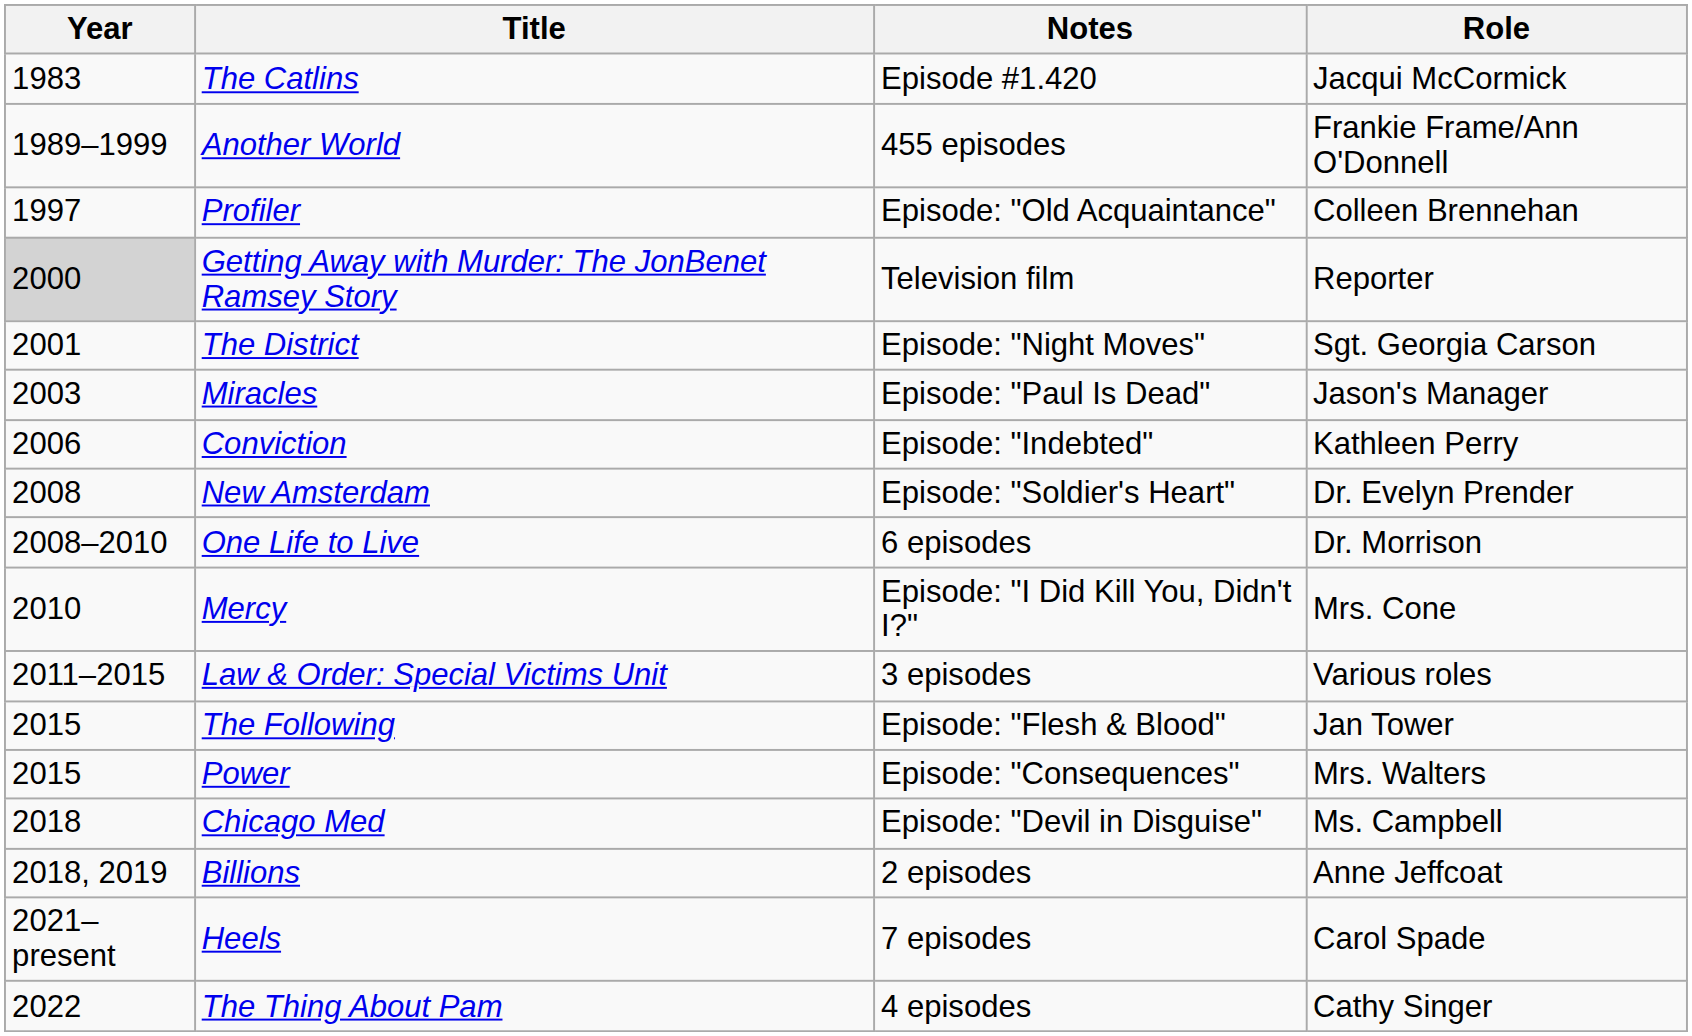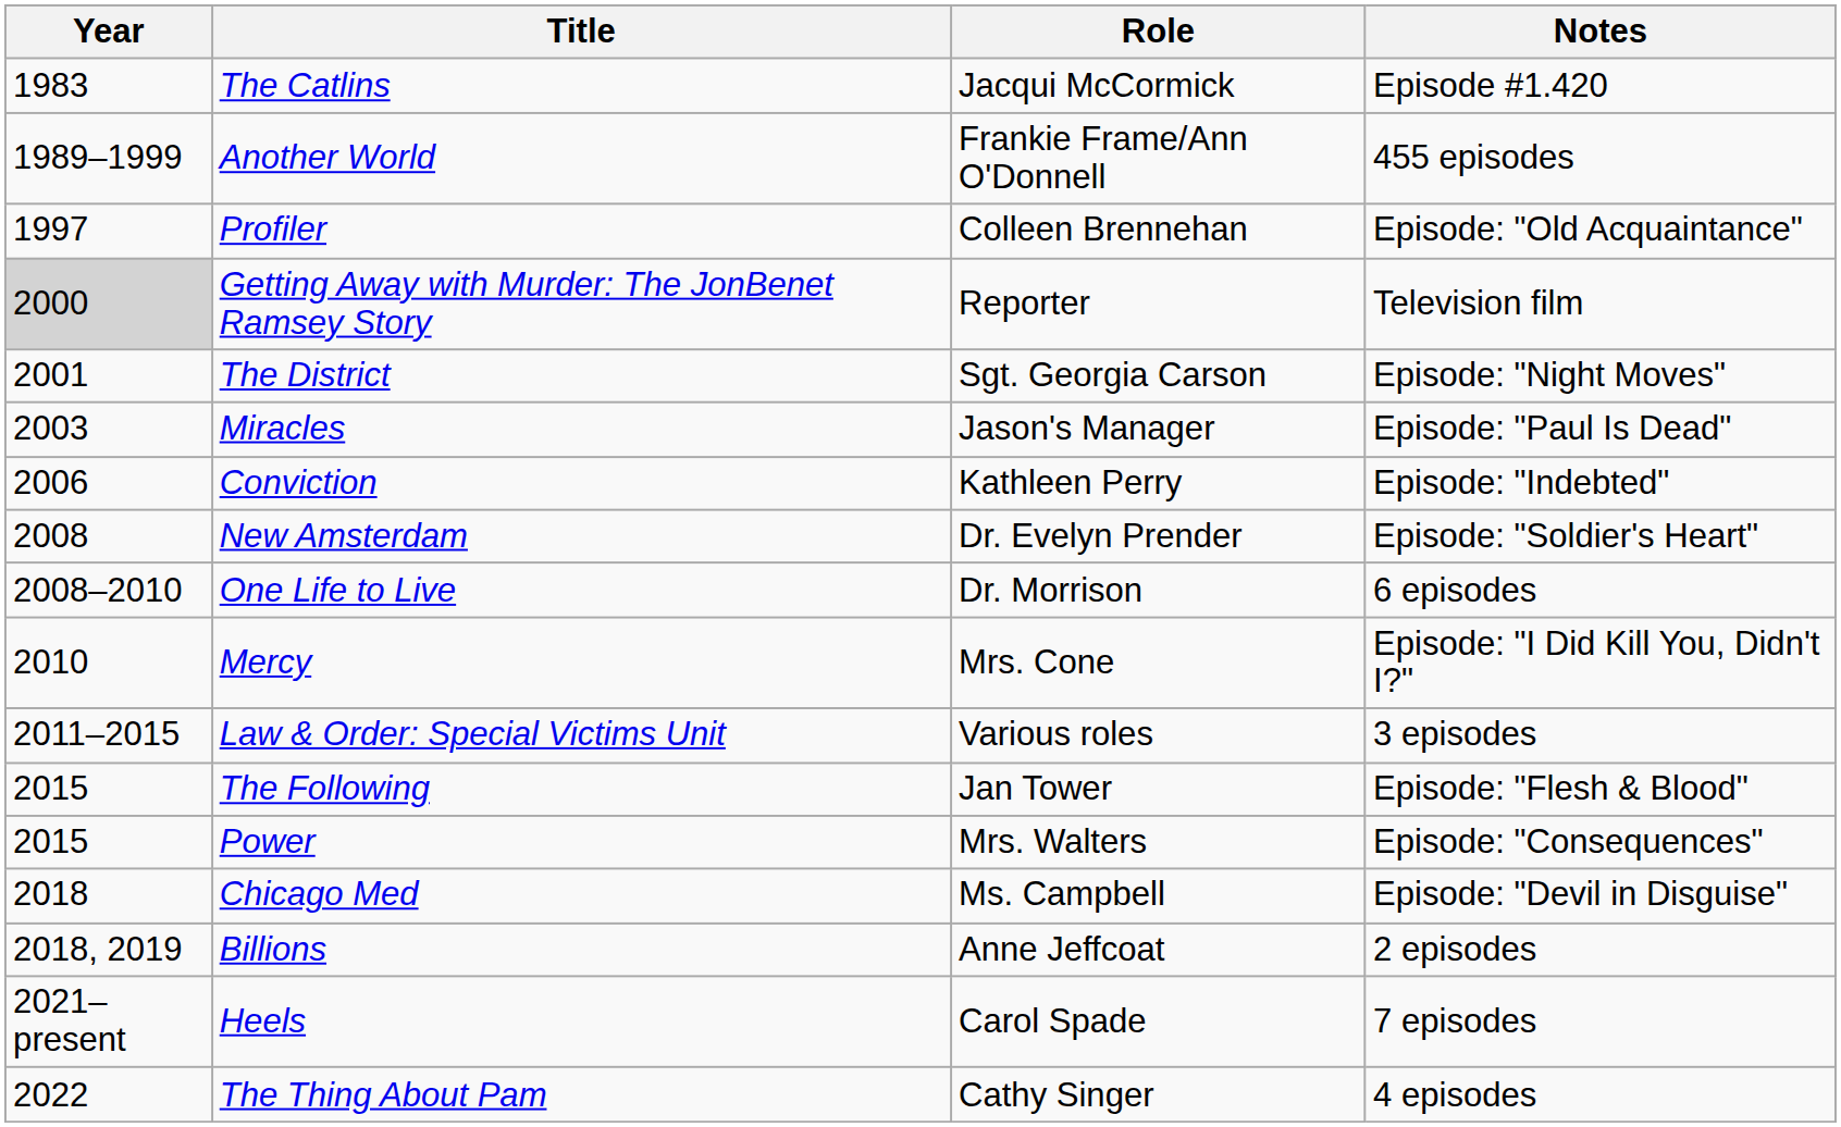 <table class="wikitable sortable">
 <tr>
 <th>Year</th>
 <th>Title</th>
+<th>Role</th>
 <th>Notes</th>
-<th>Role</th>
 </tr>
 <tr>
 <td>1983</td>
 <td><a href='#'><em>The Catlins</em></a></td>
+<td>Jacqui McCormick</td>
 <td>Episode #1.420</td>
-<td>Jacqui McCormick</td>
 </tr>
 <tr>
 <td>1989–1999</td>
 <td><a href='#'><em>Another World</em></a></td>
+<td>Frankie Frame/Ann O'Donnell</td>
 <td>455 episodes</td>
-<td>Frankie Frame/Ann O'Donnell</td>
 </tr>
 <tr>
 <td>1997</td>
 <td><a href='#'><em>Profiler</em></a></td>
+<td>Colleen Brennehan</td>
 <td>Episode: "Old Acquaintance"</td>
-<td>Colleen Brennehan</td>
 </tr>
 <tr>
 <td style="background: lightgrey;">2000</td>
 <td><em><a href='#'>Getting Away with Murder: The JonBenet Ramsey Story</a></em></td>
+<td>Reporter</td>
 <td>Television film</td>
-<td>Reporter</td>
 </tr>
 <tr>
 <td>2001</td>
 <td><em><a href='#'>The District</a></em></td>
+<td>Sgt. Georgia Carson</td>
 <td>Episode: "Night Moves"</td>
-<td>Sgt. Georgia Carson</td>
 </tr>
 <tr>
 <td>2003</td>
 <td><a href='#'><em>Miracles</em></a></td>
+<td>Jason's Manager</td>
 <td>Episode: "Paul Is Dead"</td>
-<td>Jason's Manager</td>
 </tr>
 <tr>
 <td>2006</td>
 <td><a href='#'><em>Conviction</em></a></td>
+<td>Kathleen Perry</td>
 <td>Episode: "Indebted"</td>
-<td>Kathleen Perry</td>
 </tr>
 <tr>
 <td>2008</td>
 <td><a href='#'><em>New Amsterdam</em></a></td>
+<td>Dr. Evelyn Prender</td>
 <td>Episode: "Soldier's Heart"</td>
-<td>Dr. Evelyn Prender</td>
 </tr>
 <tr>
 <td>2008–2010</td>
 <td><em><a href='#'>One Life to Live</a></em></td>
+<td>Dr. Morrison</td>
 <td>6 episodes</td>
-<td>Dr. Morrison</td>
 </tr>
 <tr>
 <td>2010</td>
 <td><a href='#'><em>Mercy</em></a></td>
+<td>Mrs. Cone</td>
 <td>Episode: "I Did Kill You, Didn't I?"</td>
-<td>Mrs. Cone</td>
 </tr>
 <tr>
 <td>2011–2015</td>
 <td><em><a href='#'>Law & Order: Special Victims Unit</a></em></td>
+<td>Various roles</td>
 <td>3 episodes</td>
-<td>Various roles</td>
 </tr>
 <tr>
 <td>2015</td>
 <td><em><a href='#'>The Following</a></em></td>
+<td>Jan Tower</td>
 <td>Episode: "Flesh & Blood"</td>
-<td>Jan Tower</td>
 </tr>
 <tr>
 <td>2015</td>
 <td><a href='#'><em>Power</em></a></td>
+<td>Mrs. Walters</td>
 <td>Episode: "Consequences"</td>
-<td>Mrs. Walters</td>
 </tr>
 <tr>
 <td>2018</td>
 <td><em><a href='#'>Chicago Med</a></em></td>
+<td>Ms. Campbell</td>
 <td>Episode: "Devil in Disguise"</td>
-<td>Ms. Campbell</td>
 </tr>
 <tr>
 <td>2018, 2019</td>
 <td><a href='#'><em>Billions</em></a></td>
+<td>Anne Jeffcoat</td>
 <td>2 episodes</td>
-<td>Anne Jeffcoat</td>
 </tr>
 <tr>
 <td>2021–present</td>
 <td><a href='#'><em>Heels</em></a></td>
+<td>Carol Spade</td>
 <td>7 episodes</td>
-<td>Carol Spade</td>
 </tr>
 <tr>
 <td>2022</td>
 <td><em><a href='#'>The Thing About Pam</a></em></td>
+<td>Cathy Singer</td>
 <td>4 episodes</td>
-<td>Cathy Singer</td>
 </tr>
 </table>
